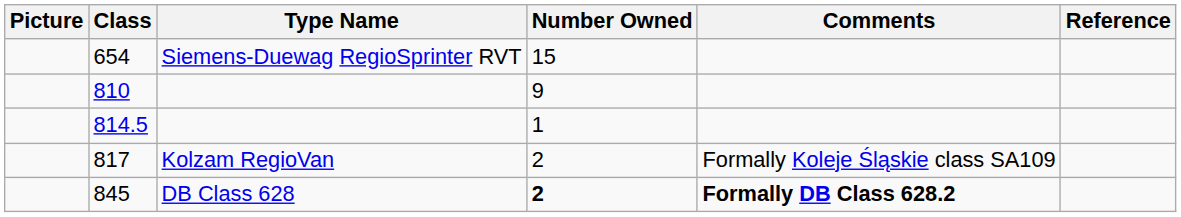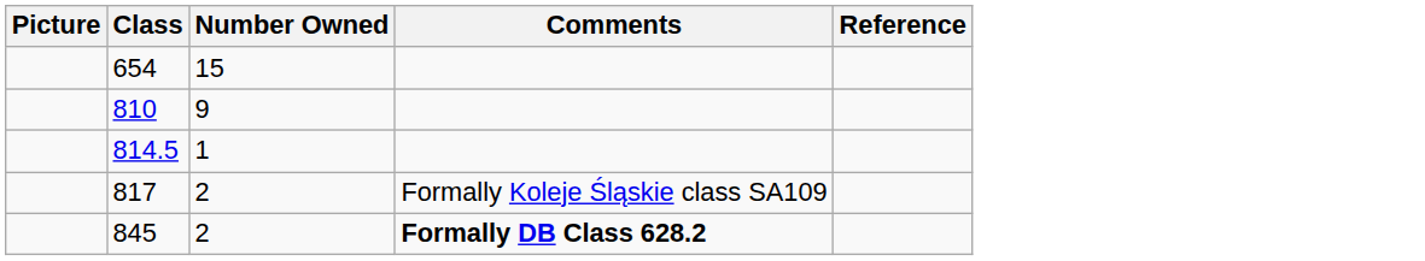 <table class="wikitable">
 <tr>
 <th>Picture</th>
 <th>Class</th>
-<th>Type Name</th>
 <th>Number Owned</th>
 <th>Comments</th>
 <th>Reference</th>
 </tr>
 <tr>
 <td></td>
 <td>654</td>
-<td><a href='#'>Siemens-Duewag</a> <a href='#'>RegioSprinter</a> RVT</td>
 <td>15</td>
 <td></td>
 <td></td>
 </tr>
 <tr>
 <td></td>
 <td><a href='#'>810</a></td>
-<td></td>
 <td>9</td>
 <td></td>
 <td></td>
 </tr>
 <tr>
 <td></td>
 <td><a href='#'>814.5</a></td>
-<td></td>
 <td>1</td>
 <td></td>
 <td></td>
 </tr>
 <tr>
 <td></td>
 <td>817</td>
-<td><a href='#'>Kolzam RegioVan</a></td>
 <td>2</td>
 <td>Formally <a href='#'>Koleje Śląskie</a> class SA109</td>
 <td></td>
 </tr>
 <tr>
 <td></td>
 <td>845</td>
-<td><a href='#'>DB Class 628</a></td>
-<td><strong>2</strong></td>
+<td>2</td>
 <td><strong>Formally <a href='#'>DB</a> Class 628.2</strong></td>
 <td></td>
 </tr>
 </table>
